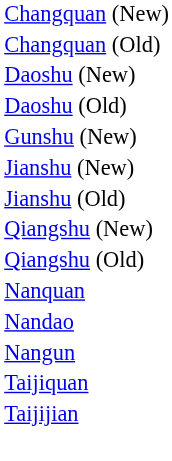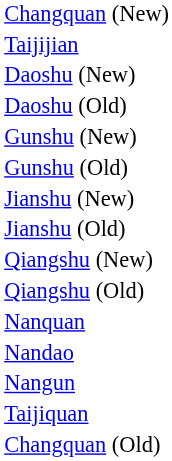 <table>
 <tr>
 <td><a href='#'>Changquan</a> (New)</td>
 <td></td>
 <td></td>
 <td></td>
 </tr>
 <tr>
-<td><a href='#'>Changquan</a> (Old)</td>
+<td><a href='#'>Taijijian</a></td>
 <td></td>
 <td></td>
 <td></td>
 </tr>
 <tr>
 <td><a href='#'>Daoshu</a> (New)</td>
 <td></td>
 <td></td>
 <td></td>
 </tr>
 <tr>
 <td><a href='#'>Daoshu</a> (Old)</td>
 <td></td>
 <td></td>
 <td></td>
 </tr>
 <tr>
 <td><a href='#'>Gunshu</a> (New)</td>
+<td></td>
+<td></td>
+<td></td>
+</tr>
+<tr>
+<td><a href='#'>Gunshu</a> (Old)</td>
 <td></td>
 <td></td>
 <td></td>
 </tr>
 <tr>
 <td><a href='#'>Jianshu</a> (New)</td>
 <td></td>
 <td></td>
 <td></td>
 </tr>
 <tr>
 <td><a href='#'>Jianshu</a> (Old)</td>
 <td></td>
 <td></td>
 <td></td>
 </tr>
 <tr>
 <td><a href='#'>Qiangshu</a> (New)</td>
 <td></td>
 <td></td>
 <td></td>
 </tr>
 <tr>
 <td><a href='#'>Qiangshu</a> (Old)</td>
 <td></td>
 <td></td>
 <td></td>
 </tr>
 <tr>
 <td><a href='#'>Nanquan</a></td>
 <td></td>
 <td></td>
 <td></td>
 </tr>
 <tr>
 <td><a href='#'>Nandao</a></td>
 <td></td>
 <td></td>
 <td></td>
 </tr>
 <tr>
 <td><a href='#'>Nangun</a></td>
 <td></td>
 <td></td>
 <td></td>
 </tr>
 <tr>
 <td><a href='#'>Taijiquan</a></td>
 <td></td>
 <td></td>
 <td></td>
 </tr>
 <tr>
-<td><a href='#'>Taijijian</a></td>
+<td><a href='#'>Changquan</a> (Old)</td>
 <td></td>
 <td></td>
 <td></td>
 </tr>
 </table>
